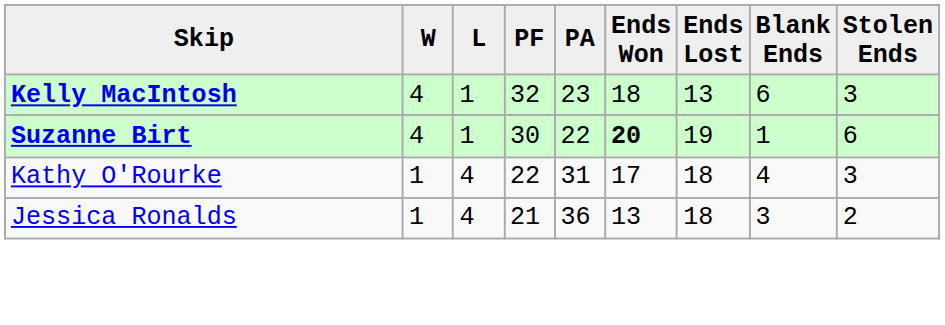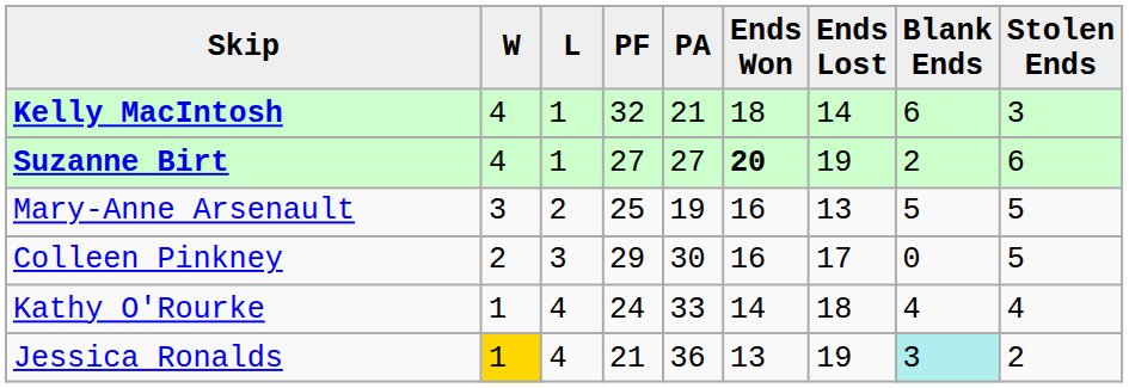 <table class="wikitable">
 <tr>
 <th style="background:#efefef; width:200px;">Skip</th>
 <th style="background:#efefef; width:20px;">W</th>
 <th style="background:#efefef; width:20px;">L</th>
 <th style="background:#efefef; width:20px;">PF</th>
 <th style="background:#efefef; width:20px;">PA</th>
 <th style="background:#efefef; width:20px;">Ends <br> Won</th>
 <th style="background:#efefef; width:20px;">Ends <br> Lost</th>
 <th style="background:#efefef; width:20px;">Blank <br> Ends</th>
 <th style="background:#efefef; width:20px;">Stolen <br> Ends</th>
 </tr>
 <tr style="background:#cfc;">
 <td><strong> <a href='#'>Kelly MacIntosh</a></strong></td>
 <td>4</td>
 <td>1</td>
 <td>32</td>
-<td>23</td>
+<td>21</td>
 <td>18</td>
-<td>13</td>
+<td>14</td>
 <td>6</td>
 <td>3</td>
 </tr>
 <tr style="background:#cfc;">
 <td><strong> <a href='#'>Suzanne Birt</a></strong></td>
 <td>4</td>
 <td>1</td>
-<td>30</td>
-<td>22</td>
+<td>27</td>
+<td>27</td>
 <td><strong>20</strong></td>
 <td>19</td>
-<td>1</td>
+<td>2</td>
 <td>6</td>
+</tr>
+<tr>
+<td> <a href='#'>Mary-Anne Arsenault</a></td>
+<td>3</td>
+<td>2</td>
+<td>25</td>
+<td>19</td>
+<td>16</td>
+<td>13</td>
+<td>5</td>
+<td>5</td>
+</tr>
+<tr>
+<td> <a href='#'>Colleen Pinkney</a></td>
+<td>2</td>
+<td>3</td>
+<td>29</td>
+<td>30</td>
+<td>16</td>
+<td>17</td>
+<td>0</td>
+<td>5</td>
 </tr>
 <tr>
 <td> <a href='#'>Kathy O'Rourke</a></td>
 <td>1</td>
 <td>4</td>
-<td>22</td>
-<td>31</td>
-<td>17</td>
+<td>24</td>
+<td>33</td>
+<td>14</td>
 <td>18</td>
 <td>4</td>
-<td>3</td>
+<td>4</td>
 </tr>
 <tr>
 <td> <a href='#'>Jessica Ronalds</a></td>
-<td>1</td>
+<td style="background: gold;">1</td>
 <td>4</td>
 <td>21</td>
 <td>36</td>
 <td>13</td>
-<td>18</td>
-<td>3</td>
+<td>19</td>
+<td style="background: paleturquoise;">3</td>
 <td>2</td>
 </tr>
 </table>
